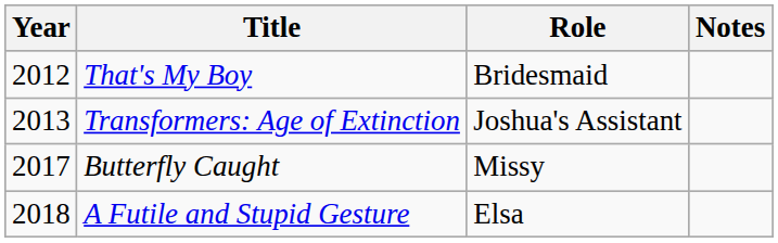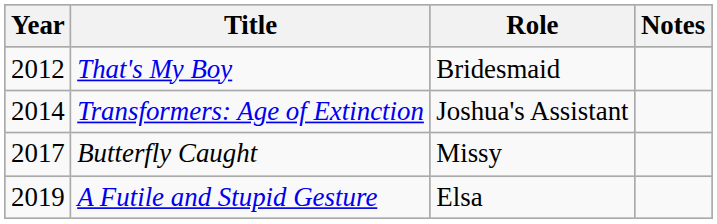 <table class="wikitable">
 <tr>
 <th>Year</th>
 <th>Title</th>
 <th>Role</th>
 <th>Notes</th>
 </tr>
 <tr>
 <td>2012</td>
 <td><a href='#'><em>That's My Boy</em></a></td>
 <td>Bridesmaid</td>
 <td></td>
 </tr>
 <tr>
-<td>2013</td>
+<td>2014</td>
 <td><em><a href='#'>Transformers: Age of Extinction</a></em></td>
 <td>Joshua's Assistant</td>
 <td></td>
 </tr>
 <tr>
 <td>2017</td>
 <td><em>Butterfly Caught</em></td>
 <td>Missy</td>
 <td></td>
 </tr>
 <tr>
-<td>2018</td>
+<td>2019</td>
 <td><a href='#'><em>A Futile and Stupid Gesture</em></a></td>
 <td>Elsa</td>
 <td></td>
 </tr>
 </table>
